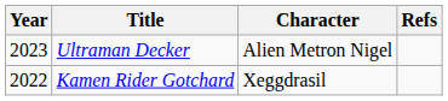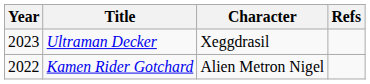 <table class="wikitable sortable">
 <tr>
 <th>Year</th>
 <th>Title</th>
 <th>Character</th>
 <th class="unsortable">Refs</th>
 </tr>
 <tr>
 <td>2023</td>
 <td><em><a href='#'>Ultraman Decker</a></em></td>
-<td>Alien Metron Nigel</td>
+<td>Xeggdrasil</td>
 <td></td>
 </tr>
 <tr>
 <td>2022</td>
 <td><em><a href='#'>Kamen Rider Gotchard</a></em></td>
-<td>Xeggdrasil</td>
+<td>Alien Metron Nigel</td>
 <td></td>
 </tr>
 </table>
